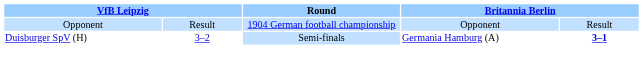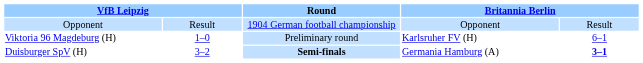 <table style="width:80%; text-align:center;">
 <tr style="vertical-align:top; background:#99CCFF;">
 <th colspan="2"><a href='#'>VfB Leipzig</a></th>
 <th style="width:20%">Round</th>
 <th colspan="2"><a href='#'>Britannia Berlin</a></th>
 </tr>
 <tr style="vertical-align:top; background:#C1E0FF;">
 <td style="width:20%">Opponent</td>
 <td style="width:10%">Result</td>
 <td><a href='#'>1904 German football championship</a></td>
 <td style="width:20%">Opponent</td>
 <td style="width:10%">Result</td>
 </tr>
 <tr>
+<td align="left"><a href='#'>Viktoria 96 Magdeburg</a> (H)</td>
+<td><a href='#'>1–0</a></td>
+<td style="background:#C1E0FF;">Preliminary round</td>
+<td align="left"><a href='#'>Karlsruher FV</a> (H)</td>
+<td><a href='#'>6–1</a></td>
+</tr>
+<tr>
 <td align="left"><a href='#'>Duisburger SpV</a> (H)</td>
 <td><a href='#'>3–2</a> </td>
-<td style="background:#C1E0FF;">Semi-finals</td>
+<td style="background:#C1E0FF;"><strong>Semi-finals</strong></td>
 <td align="left"><a href='#'>Germania Hamburg</a> (A)</td>
 <td><strong><a href='#'>3–1</a></strong></td>
 </tr>
 </table>
